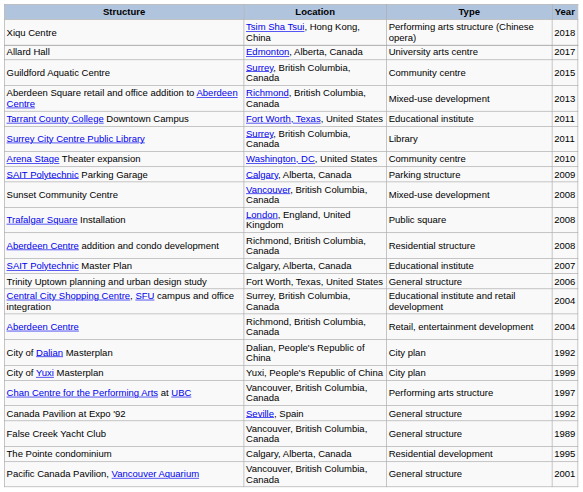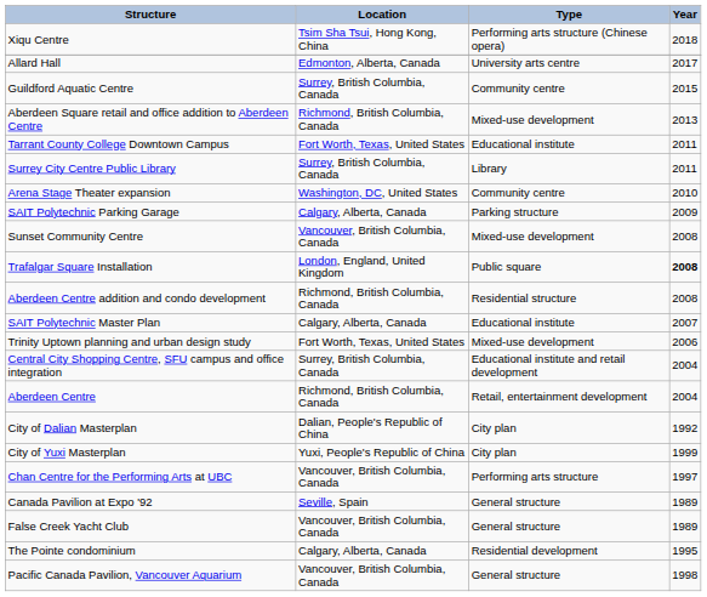 <table class="wikitable sortable" style="font-size: 90%; background: #f9f9f9">
 <tr>
 <th style="background:#B0C4DE;">Structure</th>
 <th style="background:#B0C4DE;">Location</th>
 <th style="background:#B0C4DE;">Type</th>
 <th style="background:#B0C4DE;">Year</th>
 </tr>
 <tr>
 <td>Xiqu Centre</td>
 <td><a href='#'>Tsim Sha Tsui</a>, Hong Kong, China</td>
 <td>Performing arts structure (Chinese opera)</td>
 <td>2018</td>
 </tr>
 <tr>
 </tr>
 <tr>
 <td>Allard Hall</td>
 <td><a href='#'>Edmonton</a>, Alberta, Canada</td>
 <td>University arts centre</td>
 <td>2017</td>
 </tr>
 <tr>
 <td>Guildford Aquatic Centre</td>
 <td><a href='#'>Surrey</a>, British Columbia, Canada</td>
 <td>Community centre</td>
 <td>2015</td>
 </tr>
 <tr>
 <td>Aberdeen Square retail and office addition to <a href='#'>Aberdeen Centre</a></td>
 <td><a href='#'>Richmond</a>, British Columbia, Canada</td>
 <td>Mixed-use development</td>
 <td>2013</td>
 </tr>
 <tr>
 <td><a href='#'>Tarrant County College</a> Downtown Campus</td>
 <td><a href='#'>Fort Worth, Texas</a>, United States</td>
 <td>Educational institute</td>
 <td>2011</td>
 </tr>
 <tr>
 <td><a href='#'>Surrey City Centre Public Library</a></td>
 <td><a href='#'>Surrey</a>, British Columbia, Canada</td>
 <td>Library</td>
 <td>2011</td>
 </tr>
 <tr>
 <td><a href='#'>Arena Stage</a> Theater expansion</td>
 <td><a href='#'>Washington, DC</a>, United States</td>
 <td>Community centre</td>
 <td>2010</td>
 </tr>
 <tr>
 <td><a href='#'>SAIT Polytechnic</a> Parking Garage</td>
 <td><a href='#'>Calgary</a>, Alberta, Canada</td>
 <td>Parking structure</td>
 <td>2009</td>
 </tr>
 <tr>
 <td>Sunset Community Centre</td>
 <td><a href='#'>Vancouver</a>, British Columbia, Canada</td>
 <td>Mixed-use development</td>
 <td>2008</td>
 </tr>
 <tr>
 <td><a href='#'>Trafalgar Square</a> Installation</td>
 <td><a href='#'>London</a>, England, United Kingdom</td>
 <td>Public square</td>
-<td>2008</td>
+<td><strong>2008</strong></td>
 </tr>
 <tr>
 <td><a href='#'>Aberdeen Centre</a> addition and condo development</td>
 <td>Richmond, British Columbia, Canada</td>
 <td>Residential structure</td>
 <td>2008</td>
 </tr>
 <tr>
 <td><a href='#'>SAIT Polytechnic</a> Master Plan</td>
 <td>Calgary, Alberta, Canada</td>
 <td>Educational institute</td>
 <td>2007</td>
 </tr>
 <tr>
 <td>Trinity Uptown planning and urban design study</td>
 <td>Fort Worth, Texas, United States</td>
-<td>General structure</td>
+<td>Mixed-use development</td>
 <td>2006</td>
 </tr>
 <tr>
 <td><a href='#'>Central City Shopping Centre</a>, <a href='#'>SFU</a> campus and office integration</td>
 <td>Surrey, British Columbia, Canada</td>
 <td>Educational institute and retail development</td>
 <td>2004</td>
 </tr>
 <tr>
 <td><a href='#'>Aberdeen Centre</a></td>
 <td>Richmond, British Columbia, Canada</td>
 <td>Retail, entertainment development</td>
 <td>2004</td>
 </tr>
 <tr>
 <td>City of <a href='#'>Dalian</a> Masterplan</td>
 <td>Dalian, People's Republic of China</td>
 <td>City plan</td>
 <td>1992</td>
 </tr>
 <tr>
 <td>City of <a href='#'>Yuxi</a> Masterplan</td>
 <td>Yuxi, People's Republic of China</td>
 <td>City plan</td>
 <td>1999</td>
 </tr>
 <tr>
 <td><a href='#'>Chan Centre for the Performing Arts</a> at <a href='#'>UBC</a></td>
 <td>Vancouver, British Columbia, Canada</td>
 <td>Performing arts structure</td>
 <td>1997</td>
 </tr>
 <tr>
 <td>Canada Pavilion at Expo '92</td>
 <td><a href='#'>Seville</a>, Spain</td>
 <td>General structure</td>
-<td>1992</td>
+<td>1989</td>
 </tr>
 <tr>
 <td>False Creek Yacht Club</td>
 <td>Vancouver, British Columbia, Canada</td>
 <td>General structure</td>
 <td>1989</td>
 </tr>
 <tr>
 <td>The Pointe condominium</td>
 <td>Calgary, Alberta, Canada</td>
 <td>Residential development</td>
 <td>1995</td>
 </tr>
 <tr>
 <td>Pacific Canada Pavilion, <a href='#'>Vancouver Aquarium</a></td>
 <td>Vancouver, British Columbia, Canada</td>
 <td>General structure</td>
-<td>2001</td>
+<td>1998</td>
 </tr>
 </table>
